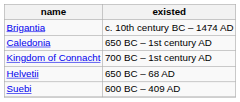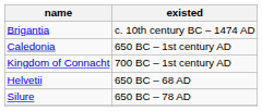 <table class=wikitable border="1">
 <tr>
 <th>name</th>
 <th>existed</th>
 </tr>
 <tr>
 <td><a href='#'>Brigantia</a></td>
 <td>c. 10th century BC – 1474 AD</td>
 </tr>
 <tr>
 <td><a href='#'>Caledonia</a></td>
 <td>650 BC – 1st century AD</td>
 </tr>
 <tr>
 <td><a href='#'>Kingdom of Connacht</a></td>
 <td>700 BC – 1st century AD</td>
 </tr>
 <tr>
 <td><a href='#'>Helvetii</a></td>
 <td>650 BC – 68 AD</td>
 </tr>
 <tr>
-<td><a href='#'>Suebi</a></td>
-<td>600 BC – 409 AD</td>
+<td><a href='#'>Silure</a></td>
+<td>650 BC – 78 AD</td>
 </tr>
 <tr>
 </tr>
 </table>
